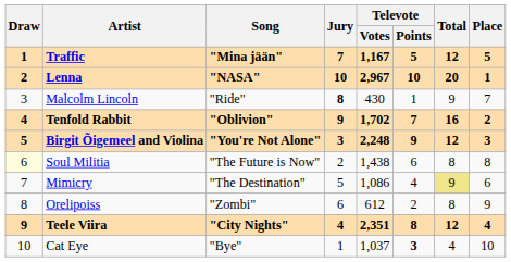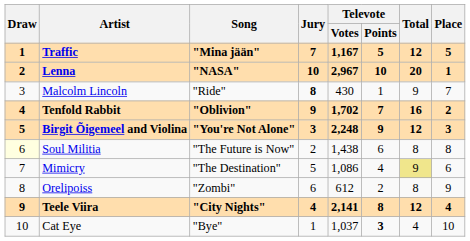 <table class="sortable wikitable" style="margin: 1em auto 1em auto; text-align:center">
 <tr>
 <th rowspan="2">Draw</th>
 <th rowspan="2">Artist</th>
 <th rowspan="2">Song</th>
 <th rowspan="2">Jury</th>
 <th colspan="2">Televote</th>
 <th rowspan="2">Total</th>
 <th rowspan="2">Place</th>
 </tr>
 <tr>
 <th>Votes</th>
 <th>Points</th>
 </tr>
 <tr style="font-weight:bold; background:navajowhite;">
 <td>1</td>
 <td align="left"><a href='#'>Traffic</a></td>
 <td align="left">"Mina jään"</td>
 <td>7</td>
 <td>1,167</td>
 <td>5</td>
 <td>12</td>
 <td>5</td>
 </tr>
 <tr style="font-weight:bold; background:navajowhite;">
 <td>2</td>
 <td align="left"><a href='#'>Lenna</a></td>
 <td align="left">"NASA"</td>
 <td>10</td>
 <td>2,967</td>
 <td>10</td>
 <td>20</td>
 <td>1</td>
 </tr>
 <tr>
 <td>3</td>
 <td align="left"><a href='#'>Malcolm Lincoln</a></td>
 <td align="left">"Ride"</td>
 <td><strong>8</strong></td>
 <td>430</td>
 <td>1</td>
 <td>9</td>
 <td>7</td>
 </tr>
 <tr style="font-weight:bold; background:navajowhite;">
 <td>4</td>
 <td align="left">Tenfold Rabbit</td>
 <td align="left">"Oblivion"</td>
 <td>9</td>
 <td>1,702</td>
 <td>7</td>
 <td>16</td>
 <td>2</td>
 </tr>
 <tr style="font-weight:bold; background:navajowhite;">
 <td>5</td>
 <td align="left"><a href='#'>Birgit Õigemeel</a> and Violina</td>
 <td align="left">"You're Not Alone"</td>
 <td>3</td>
 <td>2,248</td>
 <td>9</td>
 <td>12</td>
 <td>3</td>
 </tr>
 <tr>
 <td style="background: lightyellow;">6</td>
 <td align="left"><a href='#'>Soul Militia</a></td>
 <td align="left">"The Future is Now"</td>
 <td>2</td>
 <td>1,438</td>
 <td>6</td>
 <td>8</td>
 <td>8</td>
 </tr>
 <tr>
 <td>7</td>
 <td align="left"><a href='#'>Mimicry</a></td>
 <td align="left">"The Destination"</td>
 <td>5</td>
 <td>1,086</td>
 <td>4</td>
 <td style="background: khaki;">9</td>
 <td>6</td>
 </tr>
 <tr>
 <td>8</td>
 <td align="left"><a href='#'>Orelipoiss</a></td>
 <td align="left">"Zombi"</td>
 <td>6</td>
 <td>612</td>
 <td>2</td>
 <td>8</td>
 <td>9</td>
 </tr>
 <tr style="font-weight:bold; background:navajowhite;">
 <td>9</td>
 <td align="left">Teele Viira</td>
 <td align="left">"City Nights"</td>
 <td>4</td>
-<td>2,351</td>
+<td>2,141</td>
 <td>8</td>
 <td>12</td>
 <td>4</td>
 </tr>
 <tr>
 <td>10</td>
 <td align="left">Cat Eye</td>
 <td align="left">"Bye"</td>
 <td>1</td>
 <td>1,037</td>
 <td><strong>3</strong></td>
 <td>4</td>
 <td>10</td>
 </tr>
 </table>
